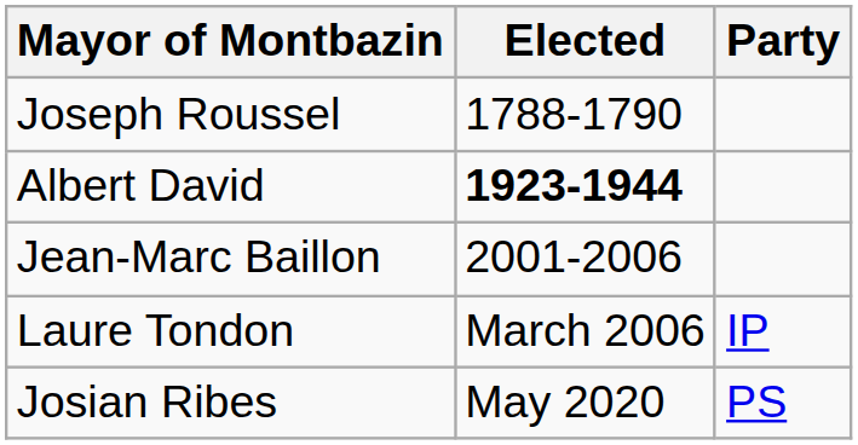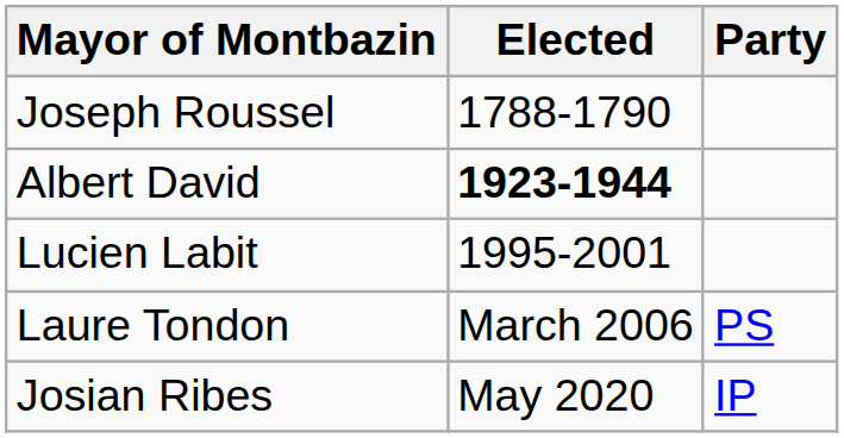 <table class="wikitable sortable">
 <tr>
 <th>Mayor of Montbazin</th>
 <th>Elected</th>
 <th>Party</th>
 </tr>
 <tr>
 <td>Joseph Roussel</td>
 <td>1788-1790</td>
 <td></td>
 </tr>
 <tr>
 <td>Albert David</td>
 <td><strong>1923-1944</strong></td>
 <td></td>
 </tr>
 <tr>
-<td>Jean-Marc Baillon</td>
-<td>2001-2006</td>
+<td>Lucien Labit</td>
+<td>1995-2001</td>
 <td></td>
 </tr>
 <tr>
 <td>Laure Tondon</td>
 <td>March 2006</td>
-<td><a href='#'>IP</a></td>
+<td><a href='#'>PS</a></td>
 </tr>
 <tr>
 <td>Josian Ribes</td>
 <td>May 2020</td>
-<td><a href='#'>PS</a></td>
+<td><a href='#'>IP</a></td>
 </tr>
 </table>
